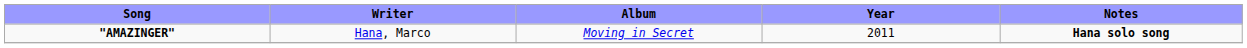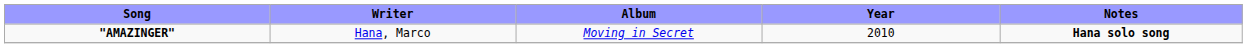 <table class="wikitable" style="margin:0.5em auto; clear:both; font-size:.9em; text-align:center; width:100%">
 <tr>
 <th width="500" style="background: #99F;">Song</th>
 <th width="500" style="background: #99F;">Writer</th>
 <th width="500" style="background: #99F;">Album</th>
 <th width="500" style="background: #99F;">Year</th>
 <th width="500" style="background: #99F;">Notes</th>
 </tr>
 <tr>
 <td><strong>"AMAZINGER"</strong> </td>
 <td><a href='#'>Hana</a>, Marco </td>
 <td><em><a href='#'>Moving in Secret</a></em></td>
-<td>2011</td>
+<td>2010</td>
 <td><strong>Hana solo song</strong></td>
 </tr>
 <tr>
 </tr>
 </table>
